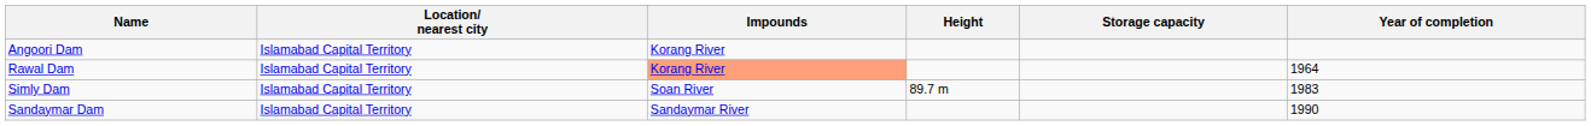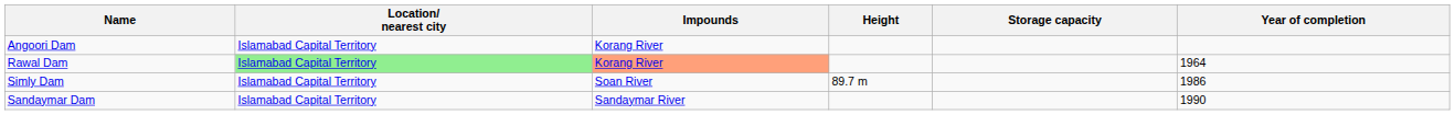 <table class="wikitable sortable" style="width:100%">
 <tr>
 <th>Name</th>
 <th>Location/<br>nearest city</th>
 <th>Impounds</th>
 <th>Height</th>
 <th>Storage capacity</th>
 <th>Year of completion</th>
 </tr>
 <tr>
 <td><a href='#'>Angoori Dam</a></td>
 <td><a href='#'>Islamabad Capital Territory</a></td>
 <td><a href='#'>Korang River</a></td>
 <td></td>
 <td></td>
 <td></td>
 </tr>
 <tr>
 <td><a href='#'>Rawal Dam</a></td>
-<td><a href='#'>Islamabad Capital Territory</a></td>
+<td style="background: lightgreen;"><a href='#'>Islamabad Capital Territory</a></td>
 <td style="background: lightsalmon;"><a href='#'>Korang River</a></td>
 <td></td>
 <td></td>
 <td>1964</td>
 </tr>
 <tr>
 <td><a href='#'>Simly Dam</a></td>
 <td><a href='#'>Islamabad Capital Territory</a></td>
 <td><a href='#'>Soan River</a></td>
 <td>89.7 m</td>
 <td></td>
-<td>1983</td>
+<td>1986</td>
 </tr>
 <tr>
 <td><a href='#'>Sandaymar Dam</a></td>
 <td><a href='#'>Islamabad Capital Territory</a></td>
 <td><a href='#'>Sandaymar River</a></td>
 <td></td>
 <td></td>
 <td>1990</td>
 </tr>
 </table>
